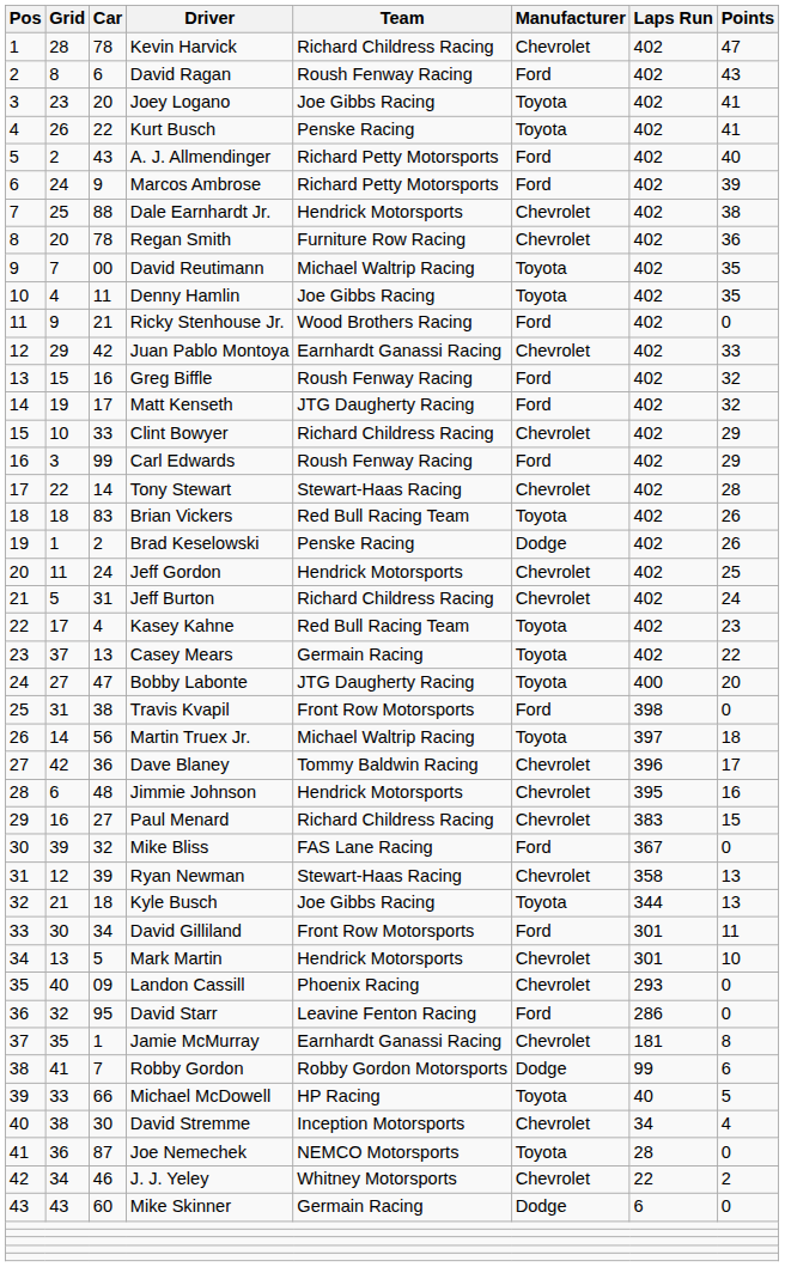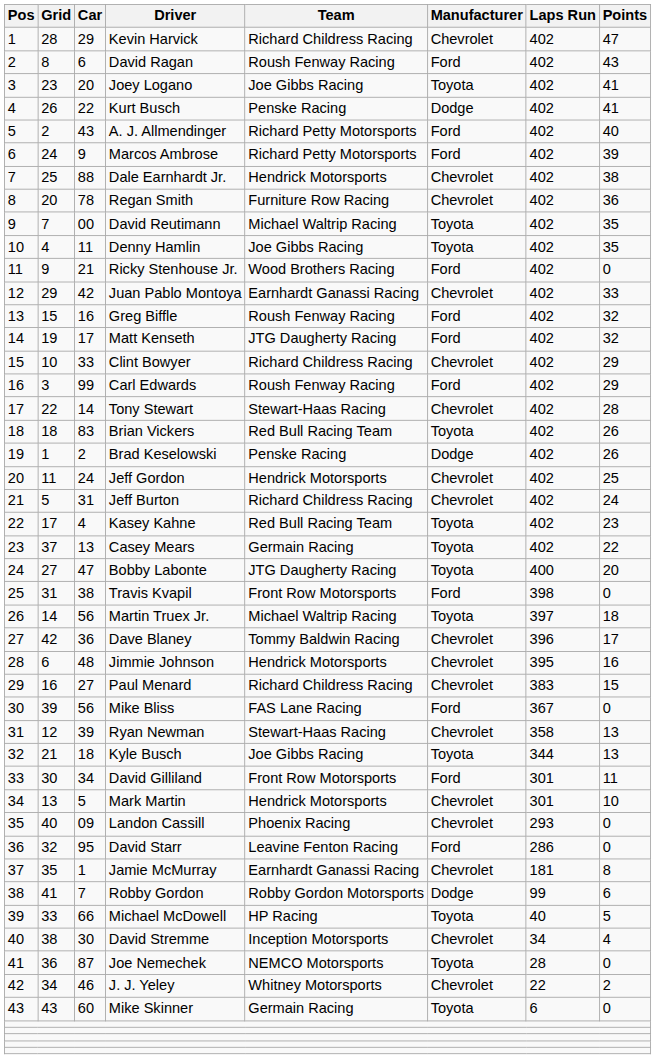 <table class="sortable wikitable" border="1">
 <tr>
 <th>Pos</th>
 <th>Grid</th>
 <th>Car</th>
 <th>Driver</th>
 <th>Team</th>
 <th>Manufacturer</th>
 <th>Laps Run</th>
 <th>Points</th>
 </tr>
 <tr>
 <td>1</td>
 <td>28</td>
-<td>78</td>
+<td>29</td>
 <td>Kevin Harvick</td>
 <td>Richard Childress Racing</td>
 <td>Chevrolet</td>
 <td>402</td>
 <td>47</td>
 </tr>
 <tr>
 <td>2</td>
 <td>8</td>
 <td>6</td>
 <td>David Ragan</td>
 <td>Roush Fenway Racing</td>
 <td>Ford</td>
 <td>402</td>
 <td>43</td>
 </tr>
 <tr>
 <td>3</td>
 <td>23</td>
 <td>20</td>
 <td>Joey Logano</td>
 <td>Joe Gibbs Racing</td>
 <td>Toyota</td>
 <td>402</td>
 <td>41</td>
 </tr>
 <tr>
 <td>4</td>
 <td>26</td>
 <td>22</td>
 <td>Kurt Busch</td>
 <td>Penske Racing</td>
-<td>Toyota</td>
+<td>Dodge</td>
 <td>402</td>
 <td>41</td>
 </tr>
 <tr>
 <td>5</td>
 <td>2</td>
 <td>43</td>
 <td>A. J. Allmendinger</td>
 <td>Richard Petty Motorsports</td>
 <td>Ford</td>
 <td>402</td>
 <td>40</td>
 </tr>
 <tr>
 <td>6</td>
 <td>24</td>
 <td>9</td>
 <td>Marcos Ambrose</td>
 <td>Richard Petty Motorsports</td>
 <td>Ford</td>
 <td>402</td>
 <td>39</td>
 </tr>
 <tr>
 <td>7</td>
 <td>25</td>
 <td>88</td>
 <td>Dale Earnhardt Jr.</td>
 <td>Hendrick Motorsports</td>
 <td>Chevrolet</td>
 <td>402</td>
 <td>38</td>
 </tr>
 <tr>
 <td>8</td>
 <td>20</td>
 <td>78</td>
 <td>Regan Smith</td>
 <td>Furniture Row Racing</td>
 <td>Chevrolet</td>
 <td>402</td>
 <td>36</td>
 </tr>
 <tr>
 <td>9</td>
 <td>7</td>
 <td>00</td>
 <td>David Reutimann</td>
 <td>Michael Waltrip Racing</td>
 <td>Toyota</td>
 <td>402</td>
 <td>35</td>
 </tr>
 <tr>
 <td>10</td>
 <td>4</td>
 <td>11</td>
 <td>Denny Hamlin</td>
 <td>Joe Gibbs Racing</td>
 <td>Toyota</td>
 <td>402</td>
 <td>35</td>
 </tr>
 <tr>
 <td>11</td>
 <td>9</td>
 <td>21</td>
 <td>Ricky Stenhouse Jr.</td>
 <td>Wood Brothers Racing</td>
 <td>Ford</td>
 <td>402</td>
 <td>0</td>
 </tr>
 <tr>
 <td>12</td>
 <td>29</td>
 <td>42</td>
 <td>Juan Pablo Montoya</td>
 <td>Earnhardt Ganassi Racing</td>
 <td>Chevrolet</td>
 <td>402</td>
 <td>33</td>
 </tr>
 <tr>
 <td>13</td>
 <td>15</td>
 <td>16</td>
 <td>Greg Biffle</td>
 <td>Roush Fenway Racing</td>
 <td>Ford</td>
 <td>402</td>
 <td>32</td>
 </tr>
 <tr>
 <td>14</td>
 <td>19</td>
 <td>17</td>
 <td>Matt Kenseth</td>
 <td>JTG Daugherty Racing</td>
 <td>Ford</td>
 <td>402</td>
 <td>32</td>
 </tr>
 <tr>
 <td>15</td>
 <td>10</td>
 <td>33</td>
 <td>Clint Bowyer</td>
 <td>Richard Childress Racing</td>
 <td>Chevrolet</td>
 <td>402</td>
 <td>29</td>
 </tr>
 <tr>
 <td>16</td>
 <td>3</td>
 <td>99</td>
 <td>Carl Edwards</td>
 <td>Roush Fenway Racing</td>
 <td>Ford</td>
 <td>402</td>
 <td>29</td>
 </tr>
 <tr>
 <td>17</td>
 <td>22</td>
 <td>14</td>
 <td>Tony Stewart</td>
 <td>Stewart-Haas Racing</td>
 <td>Chevrolet</td>
 <td>402</td>
 <td>28</td>
 </tr>
 <tr>
 <td>18</td>
 <td>18</td>
 <td>83</td>
 <td>Brian Vickers</td>
 <td>Red Bull Racing Team</td>
 <td>Toyota</td>
 <td>402</td>
 <td>26</td>
 </tr>
 <tr>
 <td>19</td>
 <td>1</td>
 <td>2</td>
 <td>Brad Keselowski</td>
 <td>Penske Racing</td>
 <td>Dodge</td>
 <td>402</td>
 <td>26</td>
 </tr>
 <tr>
 <td>20</td>
 <td>11</td>
 <td>24</td>
 <td>Jeff Gordon</td>
 <td>Hendrick Motorsports</td>
 <td>Chevrolet</td>
 <td>402</td>
 <td>25</td>
 </tr>
 <tr>
 <td>21</td>
 <td>5</td>
 <td>31</td>
 <td>Jeff Burton</td>
 <td>Richard Childress Racing</td>
 <td>Chevrolet</td>
 <td>402</td>
 <td>24</td>
 </tr>
 <tr>
 <td>22</td>
 <td>17</td>
 <td>4</td>
 <td>Kasey Kahne</td>
 <td>Red Bull Racing Team</td>
 <td>Toyota</td>
 <td>402</td>
 <td>23</td>
 </tr>
 <tr>
 <td>23</td>
 <td>37</td>
 <td>13</td>
 <td>Casey Mears</td>
 <td>Germain Racing</td>
 <td>Toyota</td>
 <td>402</td>
 <td>22</td>
 </tr>
 <tr>
 <td>24</td>
 <td>27</td>
 <td>47</td>
 <td>Bobby Labonte</td>
 <td>JTG Daugherty Racing</td>
 <td>Toyota</td>
 <td>400</td>
 <td>20</td>
 </tr>
 <tr>
 <td>25</td>
 <td>31</td>
 <td>38</td>
 <td>Travis Kvapil</td>
 <td>Front Row Motorsports</td>
 <td>Ford</td>
 <td>398</td>
 <td>0</td>
 </tr>
 <tr>
 <td>26</td>
 <td>14</td>
 <td>56</td>
 <td>Martin Truex Jr.</td>
 <td>Michael Waltrip Racing</td>
 <td>Toyota</td>
 <td>397</td>
 <td>18</td>
 </tr>
 <tr>
 <td>27</td>
 <td>42</td>
 <td>36</td>
 <td>Dave Blaney</td>
 <td>Tommy Baldwin Racing</td>
 <td>Chevrolet</td>
 <td>396</td>
 <td>17</td>
 </tr>
 <tr>
 <td>28</td>
 <td>6</td>
 <td>48</td>
 <td>Jimmie Johnson</td>
 <td>Hendrick Motorsports</td>
 <td>Chevrolet</td>
 <td>395</td>
 <td>16</td>
 </tr>
 <tr>
 <td>29</td>
 <td>16</td>
 <td>27</td>
 <td>Paul Menard</td>
 <td>Richard Childress Racing</td>
 <td>Chevrolet</td>
 <td>383</td>
 <td>15</td>
 </tr>
 <tr>
 <td>30</td>
 <td>39</td>
-<td>32</td>
+<td>56</td>
 <td>Mike Bliss</td>
 <td>FAS Lane Racing</td>
 <td>Ford</td>
 <td>367</td>
 <td>0</td>
 </tr>
 <tr>
 <td>31</td>
 <td>12</td>
 <td>39</td>
 <td>Ryan Newman</td>
 <td>Stewart-Haas Racing</td>
 <td>Chevrolet</td>
 <td>358</td>
 <td>13</td>
 </tr>
 <tr>
 <td>32</td>
 <td>21</td>
 <td>18</td>
 <td>Kyle Busch</td>
 <td>Joe Gibbs Racing</td>
 <td>Toyota</td>
 <td>344</td>
 <td>13</td>
 </tr>
 <tr>
 <td>33</td>
 <td>30</td>
 <td>34</td>
 <td>David Gilliland</td>
 <td>Front Row Motorsports</td>
 <td>Ford</td>
 <td>301</td>
 <td>11</td>
 </tr>
 <tr>
 <td>34</td>
 <td>13</td>
 <td>5</td>
 <td>Mark Martin</td>
 <td>Hendrick Motorsports</td>
 <td>Chevrolet</td>
 <td>301</td>
 <td>10</td>
 </tr>
 <tr>
 <td>35</td>
 <td>40</td>
 <td>09</td>
 <td>Landon Cassill</td>
 <td>Phoenix Racing</td>
 <td>Chevrolet</td>
 <td>293</td>
 <td>0</td>
 </tr>
 <tr>
 <td>36</td>
 <td>32</td>
 <td>95</td>
 <td>David Starr</td>
 <td>Leavine Fenton Racing</td>
 <td>Ford</td>
 <td>286</td>
 <td>0</td>
 </tr>
 <tr>
 <td>37</td>
 <td>35</td>
 <td>1</td>
 <td>Jamie McMurray</td>
 <td>Earnhardt Ganassi Racing</td>
 <td>Chevrolet</td>
 <td>181</td>
 <td>8</td>
 </tr>
 <tr>
 <td>38</td>
 <td>41</td>
 <td>7</td>
 <td>Robby Gordon</td>
 <td>Robby Gordon Motorsports</td>
 <td>Dodge</td>
 <td>99</td>
 <td>6</td>
 </tr>
 <tr>
 <td>39</td>
 <td>33</td>
 <td>66</td>
 <td>Michael McDowell</td>
 <td>HP Racing</td>
 <td>Toyota</td>
 <td>40</td>
 <td>5</td>
 </tr>
 <tr>
 <td>40</td>
 <td>38</td>
 <td>30</td>
 <td>David Stremme</td>
 <td>Inception Motorsports</td>
 <td>Chevrolet</td>
 <td>34</td>
 <td>4</td>
 </tr>
 <tr>
 <td>41</td>
 <td>36</td>
 <td>87</td>
 <td>Joe Nemechek</td>
 <td>NEMCO Motorsports</td>
 <td>Toyota</td>
 <td>28</td>
 <td>0</td>
 </tr>
 <tr>
 <td>42</td>
 <td>34</td>
 <td>46</td>
 <td>J. J. Yeley</td>
 <td>Whitney Motorsports</td>
 <td>Chevrolet</td>
 <td>22</td>
 <td>2</td>
 </tr>
 <tr>
 <td>43</td>
 <td>43</td>
 <td>60</td>
 <td>Mike Skinner</td>
 <td>Germain Racing</td>
-<td>Dodge</td>
+<td>Toyota</td>
 <td>6</td>
 <td>0</td>
 </tr>
 <tr class="sortbottom">
 <td colspan="9"></td>
 </tr>
 <tr class="sortbottom">
 <td colspan="9"></td>
 </tr>
 <tr>
 <td colspan="9"></td>
 </tr>
 <tr>
 <td colspan="9"></td>
 </tr>
 <tr>
 <td colspan="9"></td>
 </tr>
 </table>
